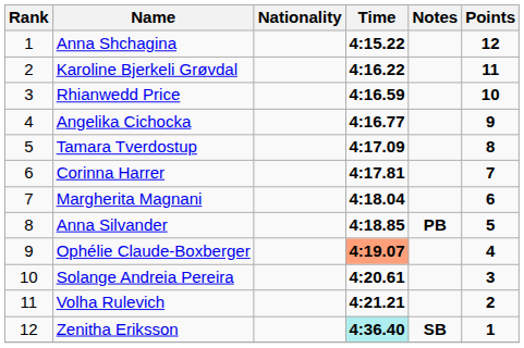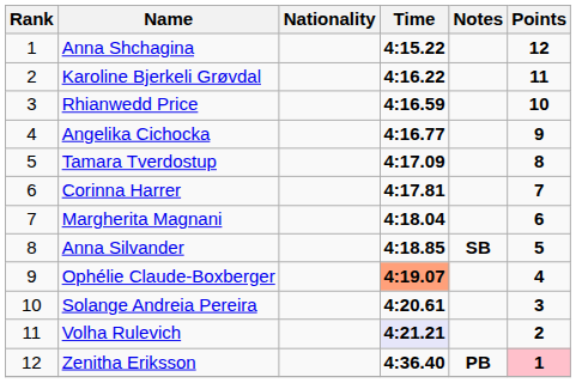 <table class="wikitable sortable" style="text-align:center">
 <tr>
 <th>Rank</th>
 <th>Name</th>
 <th>Nationality</th>
 <th>Time</th>
 <th>Notes</th>
 <th>Points</th>
 </tr>
 <tr>
 <td>1</td>
 <td align=left><a href='#'>Anna Shchagina</a></td>
 <td align=left></td>
 <td><strong>4:15.22</strong></td>
 <td></td>
 <td><strong>12</strong></td>
 </tr>
 <tr>
 <td>2</td>
 <td align=left><a href='#'>Karoline Bjerkeli Grøvdal</a></td>
 <td align=left></td>
 <td><strong>4:16.22</strong></td>
 <td></td>
 <td><strong>11</strong></td>
 </tr>
 <tr>
 <td>3</td>
 <td align=left><a href='#'>Rhianwedd Price</a></td>
 <td align=left></td>
 <td><strong>4:16.59</strong></td>
 <td></td>
 <td><strong>10</strong></td>
 </tr>
 <tr>
 <td>4</td>
 <td align=left><a href='#'>Angelika Cichocka</a></td>
 <td align=left></td>
 <td><strong>4:16.77</strong></td>
 <td></td>
 <td><strong>9</strong></td>
 </tr>
 <tr>
 <td>5</td>
 <td align=left><a href='#'>Tamara Tverdostup</a></td>
 <td align=left></td>
 <td><strong>4:17.09</strong></td>
 <td></td>
 <td><strong>8</strong></td>
 </tr>
 <tr>
 <td>6</td>
 <td align=left><a href='#'>Corinna Harrer</a></td>
 <td align=left></td>
 <td><strong>4:17.81</strong></td>
 <td></td>
 <td><strong>7</strong></td>
 </tr>
 <tr>
 <td>7</td>
 <td align=left><a href='#'>Margherita Magnani</a></td>
 <td align=left></td>
 <td><strong>4:18.04</strong></td>
 <td></td>
 <td><strong>6</strong></td>
 </tr>
 <tr>
 <td>8</td>
 <td align=left><a href='#'>Anna Silvander</a></td>
 <td align=left></td>
 <td><strong>4:18.85</strong></td>
-<td><strong>PB </strong></td>
+<td><strong>SB </strong></td>
 <td><strong>5</strong></td>
 </tr>
 <tr>
 <td>9</td>
 <td align=left><a href='#'>Ophélie Claude-Boxberger</a></td>
 <td align=left></td>
 <td style="background: lightsalmon;"><strong>4:19.07</strong></td>
 <td></td>
 <td><strong>4</strong></td>
 </tr>
 <tr>
 <td>10</td>
 <td align=left><a href='#'>Solange Andreia Pereira</a></td>
 <td align=left></td>
 <td><strong>4:20.61</strong></td>
 <td></td>
 <td><strong>3</strong></td>
 </tr>
 <tr>
 <td>11</td>
 <td align=left><a href='#'>Volha Rulevich</a></td>
 <td align=left></td>
-<td><strong>4:21.21</strong></td>
+<td style="background: lavender;"><strong>4:21.21</strong></td>
 <td></td>
 <td><strong>2</strong></td>
 </tr>
 <tr>
 <td>12</td>
 <td align=left><a href='#'>Zenitha Eriksson</a></td>
 <td align=left></td>
-<td style="background: paleturquoise;"><strong>4:36.40</strong></td>
-<td><strong>SB </strong></td>
-<td><strong>1</strong></td>
+<td><strong>4:36.40</strong></td>
+<td><strong>PB </strong></td>
+<td style="background: pink;"><strong>1</strong></td>
 </tr>
 <tr>
 </tr>
 </table>
